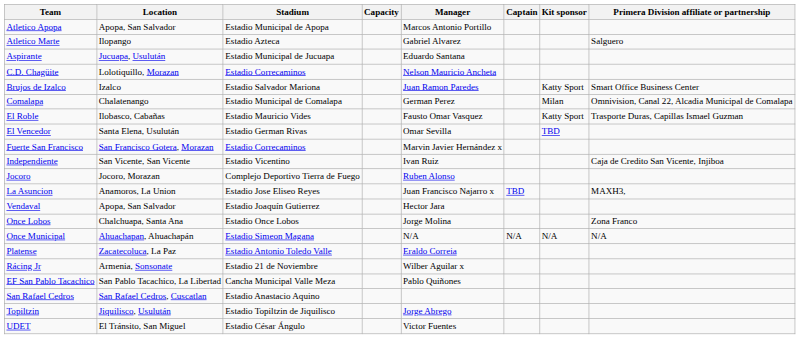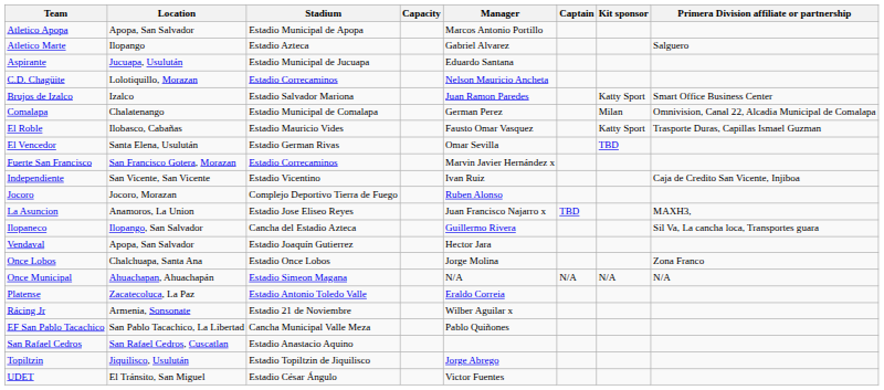 <table class="wikitable sortable" border="1" style="font-size:90%;">
 <tr>
 <th>Team</th>
 <th>Location</th>
 <th>Stadium</th>
 <th>Capacity</th>
 <th>Manager</th>
 <th>Captain</th>
 <th>Kit sponsor</th>
 <th>Primera Division affiliate or partnership</th>
 </tr>
 <tr>
 <td><a href='#'>Atletico Apopa</a></td>
 <td>Apopa, San Salvador</td>
 <td>Estadio Municipal de Apopa</td>
 <td style="text-align:center;"></td>
 <td> Marcos Antonio Portillo</td>
 <td></td>
 <td></td>
 <td></td>
 </tr>
 <tr>
 <td><a href='#'>Atletico Marte</a></td>
 <td>Ilopango</td>
 <td>Estadio Azteca</td>
 <td style="text-align:center;"></td>
 <td> Gabriel Alvarez</td>
 <td></td>
 <td></td>
 <td>Salguero</td>
 </tr>
 <tr>
 <td><a href='#'>Aspirante</a></td>
 <td><a href='#'>Jucuapa</a>, <a href='#'>Usulután</a></td>
 <td>Estadio Municipal de Jucuapa</td>
 <td style="text-align:center;"></td>
 <td> Eduardo Santana</td>
 <td></td>
 <td></td>
 <td></td>
 </tr>
 <tr>
 <td><a href='#'>C.D. Chagüite</a></td>
 <td>Lolotiquillo, <a href='#'>Morazan</a></td>
 <td><a href='#'>Estadio Correcaminos</a></td>
 <td style="text-align:center;"></td>
 <td> <a href='#'>Nelson Mauricio Ancheta</a></td>
 <td></td>
 <td></td>
 <td></td>
 </tr>
 <tr>
 <td><a href='#'>Brujos de Izalco</a></td>
 <td>Izalco</td>
 <td>Estadio Salvador Mariona</td>
 <td style="text-align:center;"></td>
 <td> <a href='#'>Juan Ramon Paredes</a></td>
 <td></td>
 <td>Katty Sport</td>
 <td>Smart Office Business Center</td>
 </tr>
 <tr>
 <td><a href='#'>Comalapa</a></td>
 <td>Chalatenango</td>
 <td>Estadio Municipal de Comalapa</td>
 <td style="text-align:center;"></td>
 <td>  German Perez</td>
 <td></td>
 <td>Milan</td>
 <td>Omnivision, Canal 22, Alcadia Municipal de Comalapa</td>
 </tr>
 <tr>
 <td><a href='#'>El Roble</a></td>
 <td>Ilobasco, Cabañas</td>
 <td>Estadio Mauricio Vides</td>
 <td style="text-align:center;"></td>
 <td>  Fausto Omar Vasquez</td>
 <td></td>
 <td>Katty Sport</td>
 <td>Trasporte Duras, Capillas Ismael Guzman</td>
 </tr>
 <tr>
 <td><a href='#'>El Vencedor</a></td>
 <td>Santa Elena, Usulután</td>
 <td>Estadio German Rivas</td>
 <td style="text-align:center;"></td>
 <td> Omar Sevilla</td>
 <td></td>
 <td><a href='#'>TBD</a></td>
 </tr>
 <tr>
 <td><a href='#'>Fuerte San Francisco</a></td>
 <td><a href='#'>San Francisco Gotera</a>, <a href='#'>Morazan</a></td>
 <td><a href='#'>Estadio Correcaminos</a></td>
 <td style="text-align:center;"></td>
 <td> Marvin Javier Hernández x</td>
 <td></td>
 <td></td>
 <td></td>
 </tr>
 <tr>
 <td><a href='#'>Independiente</a></td>
 <td>San Vicente, San Vicente</td>
 <td>Estadio Vicentino</td>
 <td style="text-align:center;"></td>
 <td> Ivan Ruiz</td>
 <td></td>
 <td></td>
 <td>Caja de Credito San Vicente, Injiboa</td>
 </tr>
 <tr>
 <td><a href='#'>Jocoro</a></td>
 <td>Jocoro, Morazan</td>
 <td>Complejo Deportivo Tierra de Fuego</td>
 <td style="text-align:center;"></td>
 <td> <a href='#'>Ruben Alonso</a></td>
 <td></td>
 <td></td>
 <td></td>
 </tr>
 <tr>
 <td><a href='#'>La Asuncion</a></td>
 <td>Anamoros, La Union</td>
 <td>Estadio Jose Eliseo Reyes</td>
 <td style="text-align:center;"></td>
 <td> Juan Francisco Najarro x</td>
 <td> <a href='#'>TBD</a></td>
 <td></td>
 <td>MAXH3,</td>
 </tr>
 <tr>
+<td><a href='#'>Ilopaneco</a></td>
+<td><a href='#'>Ilopango</a>, San Salvador</td>
+<td>Cancha del Estadio Azteca</td>
+<td style="text-align:center;"></td>
+<td> <a href='#'>Guillermo Rivera</a></td>
+<td></td>
+<td></td>
+<td>Sil Va, La cancha loca, Transportes guara</td>
+</tr>
+<tr>
 <td><a href='#'>Vendaval</a></td>
 <td>Apopa, San Salvador</td>
 <td>Estadio Joaquín Gutierrez</td>
 <td style="text-align:center;"></td>
 <td> Hector Jara</td>
 <td></td>
 <td></td>
 <td></td>
 </tr>
 <tr>
 <td><a href='#'>Once Lobos</a></td>
 <td>Chalchuapa, Santa Ana</td>
 <td>Estadio Once Lobos</td>
 <td style="text-align:center;"></td>
 <td> Jorge Molina</td>
 <td></td>
 <td></td>
 <td>Zona Franco</td>
 </tr>
 <tr>
 <td><a href='#'>Once Municipal</a></td>
 <td><a href='#'>Ahuachapan</a>, Ahuachapán</td>
 <td><a href='#'>Estadio Simeon Magana</a></td>
 <td style="text-align:center;"></td>
 <td> N/A</td>
 <td> N/A</td>
 <td>N/A</td>
 <td>N/A</td>
 </tr>
 <tr>
 <td><a href='#'>Platense</a></td>
 <td><a href='#'>Zacatecoluca</a>, La Paz</td>
 <td><a href='#'>Estadio Antonio Toledo Valle</a></td>
 <td style="text-align:center;"></td>
 <td>  <a href='#'>Eraldo Correia</a></td>
 <td></td>
 <td></td>
 <td></td>
 </tr>
 <tr>
 <td><a href='#'>Rácing Jr</a></td>
 <td>Armenia, <a href='#'>Sonsonate</a></td>
 <td>Estadio 21 de Noviembre</td>
 <td style="text-align:center;"></td>
 <td>  Wilber Aguilar x</td>
 <td></td>
 <td></td>
 <td></td>
 </tr>
 <tr>
 <td><a href='#'>EF San Pablo Tacachico</a></td>
 <td>San Pablo Tacachico, La Libertad</td>
 <td>Cancha Municipal Valle Meza</td>
 <td style="text-align:center;"></td>
 <td> Pablo Quiñones</td>
 <td></td>
 <td></td>
 <td></td>
 </tr>
 <tr>
 <td><a href='#'>San Rafael Cedros</a></td>
 <td><a href='#'>San Rafael Cedros</a>, <a href='#'>Cuscatlan</a></td>
 <td>Estadio Anastacio Aquino</td>
 <td style="text-align:center;"></td>
 <td></td>
 <td></td>
 <td></td>
 <td></td>
 </tr>
 <tr>
 <td><a href='#'>Topiltzin</a></td>
 <td><a href='#'>Jiquilisco</a>, <a href='#'>Usulután</a></td>
 <td>Estadio Topiltzin de Jiquilisco</td>
 <td style="text-align:center;"></td>
 <td> <a href='#'>Jorge Abrego</a></td>
 <td></td>
 <td></td>
 <td></td>
 </tr>
 <tr>
 <td><a href='#'>UDET</a></td>
 <td>El Tránsito, San Miguel</td>
 <td>Estadio César Ángulo</td>
 <td style="text-align:center;"></td>
 <td> Victor Fuentes</td>
 <td></td>
 <td></td>
 <td></td>
 </tr>
 </table>
